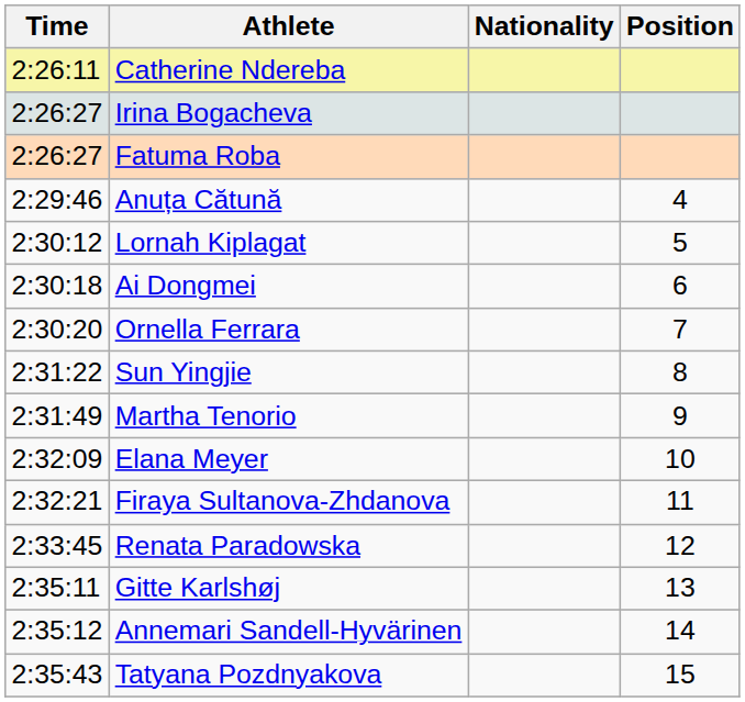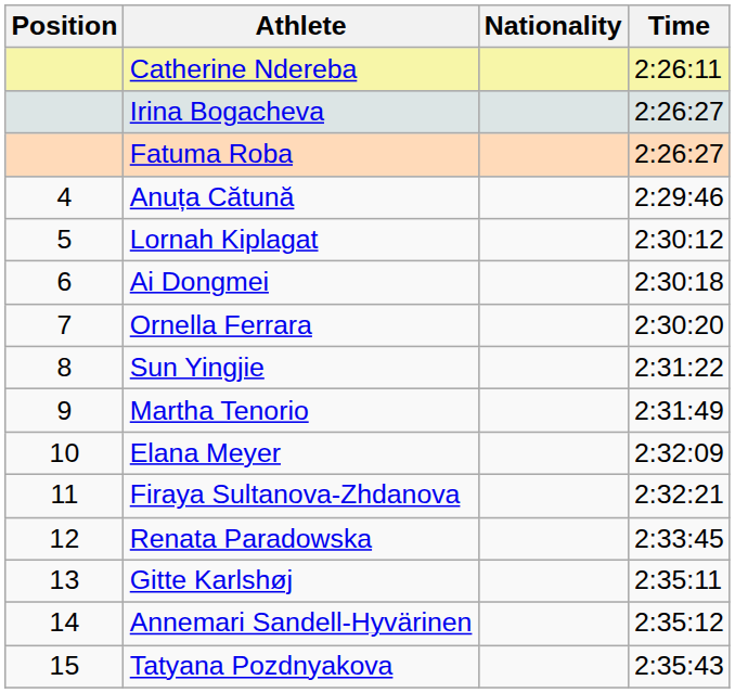 <table class="wikitable sortable">
 <tr>
-<th>Time</th>
+<th>Position</th>
 <th>Athlete</th>
 <th>Nationality</th>
-<th>Position</th>
+<th>Time</th>
 </tr>
 <tr bgcolor="#F7F6A8">
-<td>2:26:11</td>
+<td align=center></td>
 <td><a href='#'>Catherine Ndereba</a></td>
 <td></td>
-<td align=center></td>
+<td>2:26:11</td>
 </tr>
 <tr bgcolor="#DCE5E5">
-<td>2:26:27 </td>
+<td align=center></td>
 <td><a href='#'>Irina Bogacheva</a></td>
 <td></td>
-<td align=center></td>
+<td>2:26:27 </td>
 </tr>
 <tr bgcolor="#FFDAB9">
-<td>2:26:27</td>
+<td align=center></td>
 <td><a href='#'>Fatuma Roba</a></td>
 <td></td>
-<td align=center></td>
+<td>2:26:27</td>
 </tr>
 <tr>
-<td>2:29:46</td>
+<td align=center>4</td>
 <td><a href='#'>Anuța Cătună</a></td>
 <td></td>
-<td align=center>4</td>
+<td>2:29:46</td>
 </tr>
 <tr>
-<td>2:30:12</td>
+<td align=center>5</td>
 <td><a href='#'>Lornah Kiplagat</a></td>
 <td></td>
-<td align=center>5</td>
+<td>2:30:12</td>
 </tr>
 <tr>
-<td>2:30:18</td>
+<td align=center>6</td>
 <td><a href='#'>Ai Dongmei</a></td>
 <td></td>
-<td align=center>6</td>
+<td>2:30:18</td>
 </tr>
 <tr>
-<td>2:30:20</td>
+<td align=center>7</td>
 <td><a href='#'>Ornella Ferrara</a></td>
 <td></td>
-<td align=center>7</td>
+<td>2:30:20</td>
 </tr>
 <tr>
-<td>2:31:22</td>
+<td align=center>8</td>
 <td><a href='#'>Sun Yingjie</a></td>
 <td></td>
-<td align=center>8</td>
+<td>2:31:22</td>
 </tr>
 <tr>
-<td>2:31:49</td>
+<td align=center>9</td>
 <td><a href='#'>Martha Tenorio</a></td>
 <td></td>
-<td align=center>9</td>
+<td>2:31:49</td>
 </tr>
 <tr>
-<td>2:32:09</td>
+<td align=center>10</td>
 <td><a href='#'>Elana Meyer</a></td>
 <td></td>
-<td align=center>10</td>
+<td>2:32:09</td>
 </tr>
 <tr>
-<td>2:32:21</td>
+<td align=center>11</td>
 <td><a href='#'>Firaya Sultanova-Zhdanova</a></td>
 <td></td>
-<td align=center>11</td>
+<td>2:32:21</td>
 </tr>
 <tr>
-<td>2:33:45</td>
+<td align=center>12</td>
 <td><a href='#'>Renata Paradowska</a></td>
 <td></td>
-<td align=center>12</td>
+<td>2:33:45</td>
 </tr>
 <tr>
-<td>2:35:11</td>
+<td align=center>13</td>
 <td><a href='#'>Gitte Karlshøj</a></td>
 <td></td>
-<td align=center>13</td>
+<td>2:35:11</td>
 </tr>
 <tr>
-<td>2:35:12</td>
+<td align=center>14</td>
 <td><a href='#'>Annemari Sandell-Hyvärinen</a></td>
 <td></td>
-<td align=center>14</td>
+<td>2:35:12</td>
 </tr>
 <tr>
-<td>2:35:43</td>
+<td align=center>15</td>
 <td><a href='#'>Tatyana Pozdnyakova</a></td>
 <td></td>
-<td align=center>15</td>
+<td>2:35:43</td>
 </tr>
 </table>
